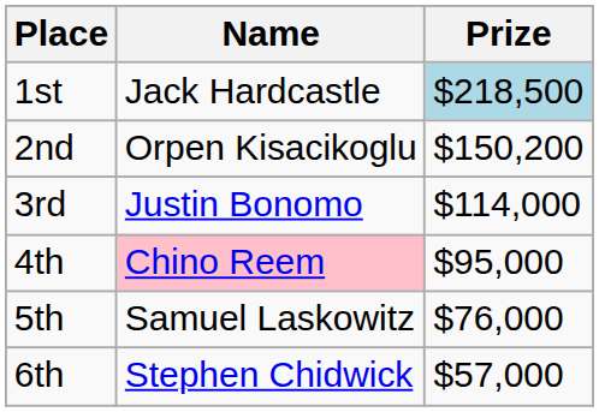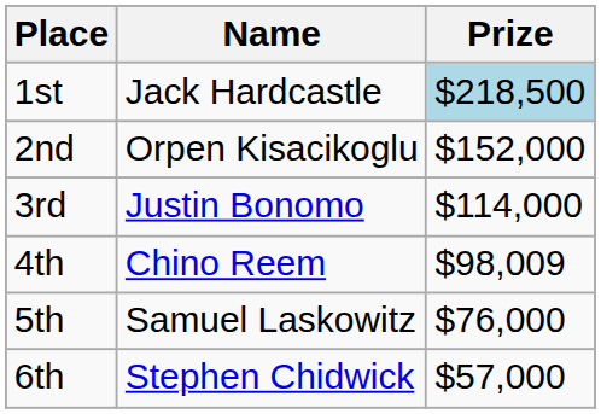 <table class="wikitable">
 <tr>
 <th>Place</th>
 <th>Name</th>
 <th>Prize</th>
 </tr>
 <tr>
 <td>1st</td>
 <td> Jack Hardcastle</td>
 <td style="background: lightblue;">$218,500</td>
 </tr>
 <tr>
 <td>2nd</td>
 <td> Orpen Kisacikoglu</td>
-<td>$150,200</td>
+<td>$152,000</td>
 </tr>
 <tr>
 <td>3rd</td>
 <td> <a href='#'>Justin Bonomo</a></td>
 <td>$114,000</td>
 </tr>
 <tr>
 <td>4th</td>
-<td style="background: pink;"> <a href='#'>Chino Reem</a></td>
-<td>$95,000</td>
+<td> <a href='#'>Chino Reem</a></td>
+<td>$98,009</td>
 </tr>
 <tr>
 <td>5th</td>
 <td> Samuel Laskowitz</td>
 <td>$76,000</td>
 </tr>
 <tr>
 <td>6th</td>
 <td> <a href='#'>Stephen Chidwick</a></td>
 <td>$57,000</td>
 </tr>
 </table>
